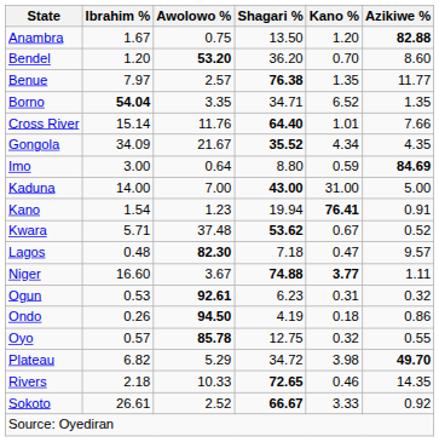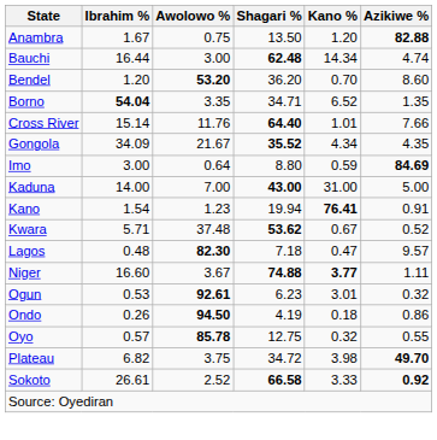 <table class=wikitable sortable style=text-align:right>
 <tr>
 <th>State</th>
 <th>Ibrahim %</th>
 <th>Awolowo %</th>
 <th>Shagari %</th>
 <th>Kano %</th>
 <th>Azikiwe %</th>
 </tr>
 <tr>
 <td align=left><a href='#'>Anambra</a></td>
 <td>1.67</td>
 <td>0.75</td>
 <td>13.50</td>
 <td>1.20</td>
 <td><strong>82.88</strong></td>
 </tr>
 <tr>
+<td align=left><a href='#'>Bauchi</a></td>
+<td>16.44</td>
+<td>3.00</td>
+<td><strong>62.48</strong></td>
+<td>14.34</td>
+<td>4.74</td>
+</tr>
+<tr>
 <td align=left><a href='#'>Bendel</a></td>
 <td>1.20</td>
 <td><strong>53.20</strong></td>
 <td>36.20</td>
 <td>0.70</td>
 <td>8.60</td>
-</tr>
-<tr>
-<td align=left><a href='#'>Benue</a></td>
-<td>7.97</td>
-<td>2.57</td>
-<td><strong>76.38</strong></td>
-<td>1.35</td>
-<td>11.77</td>
 </tr>
 <tr>
 <td align=left><a href='#'>Borno</a></td>
 <td><strong>54.04</strong></td>
 <td>3.35</td>
 <td>34.71</td>
 <td>6.52</td>
 <td>1.35</td>
 </tr>
 <tr>
 <td align=left><a href='#'>Cross River</a></td>
 <td>15.14</td>
 <td>11.76</td>
 <td><strong>64.40</strong></td>
 <td>1.01</td>
 <td>7.66</td>
 </tr>
 <tr>
 <td align=left><a href='#'>Gongola</a></td>
 <td>34.09</td>
 <td>21.67</td>
 <td><strong>35.52</strong></td>
 <td>4.34</td>
 <td>4.35</td>
 </tr>
 <tr>
 <td align=left><a href='#'>Imo</a></td>
 <td>3.00</td>
 <td>0.64</td>
 <td>8.80</td>
 <td>0.59</td>
 <td><strong>84.69</strong></td>
 </tr>
 <tr>
 <td align=left><a href='#'>Kaduna</a></td>
 <td>14.00</td>
 <td>7.00</td>
 <td><strong>43.00</strong></td>
 <td>31.00</td>
 <td>5.00</td>
 </tr>
 <tr>
 <td align=left><a href='#'>Kano</a></td>
 <td>1.54</td>
 <td>1.23</td>
 <td>19.94</td>
 <td><strong>76.41</strong></td>
 <td>0.91</td>
 </tr>
 <tr>
 <td align=left><a href='#'>Kwara</a></td>
 <td>5.71</td>
 <td>37.48</td>
 <td><strong>53.62</strong></td>
 <td>0.67</td>
 <td>0.52</td>
 </tr>
 <tr>
 <td align=left><a href='#'>Lagos</a></td>
 <td>0.48</td>
 <td><strong>82.30</strong></td>
 <td>7.18</td>
 <td>0.47</td>
 <td>9.57</td>
 </tr>
 <tr>
 <td align=left><a href='#'>Niger</a></td>
 <td>16.60</td>
 <td>3.67</td>
 <td><strong>74.88</strong></td>
 <td><strong>3.77</strong></td>
 <td>1.11</td>
 </tr>
 <tr>
 <td align=left><a href='#'>Ogun</a></td>
 <td>0.53</td>
 <td><strong>92.61</strong></td>
 <td>6.23</td>
-<td>0.31</td>
+<td>3.01</td>
 <td>0.32</td>
 </tr>
 <tr>
 <td align=left><a href='#'>Ondo</a></td>
 <td>0.26</td>
 <td><strong>94.50</strong></td>
 <td>4.19</td>
 <td>0.18</td>
 <td>0.86</td>
 </tr>
 <tr>
 <td align=left><a href='#'>Oyo</a></td>
 <td>0.57</td>
 <td><strong>85.78</strong></td>
 <td>12.75</td>
 <td>0.32</td>
 <td>0.55</td>
 </tr>
 <tr>
 <td align=left><a href='#'>Plateau</a></td>
 <td>6.82</td>
-<td>5.29</td>
+<td>3.75</td>
 <td>34.72</td>
 <td>3.98</td>
 <td><strong>49.70</strong></td>
 </tr>
 <tr>
-<td align=left><a href='#'>Rivers</a></td>
-<td>2.18</td>
-<td>10.33</td>
-<td><strong>72.65</strong></td>
-<td>0.46</td>
-<td>14.35</td>
-</tr>
-<tr>
 <td align=left><a href='#'>Sokoto</a></td>
 <td>26.61</td>
 <td>2.52</td>
-<td><strong>66.67</strong></td>
+<td><strong>66.58</strong></td>
 <td>3.33</td>
-<td>0.92</td>
+<td><strong>0.92</strong></td>
 </tr>
 <tr>
 <td align=left colspan=6>Source: Oyediran</td>
 </tr>
 </table>
